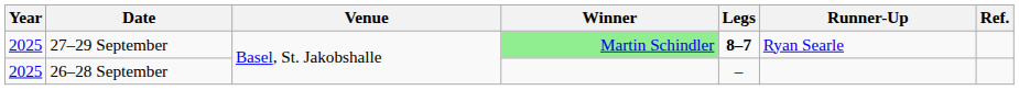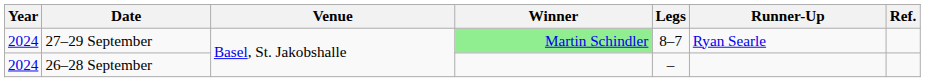 <table class="wikitable">
 <tr>
 <th>Year</th>
 <th style=width:170px>Date</th>
 <th style=width:250px>Venue</th>
 <th style=width:200px>Winner</th>
 <th>Legs</th>
 <th style=width:200px>Runner-Up</th>
 <th>Ref.</th>
 </tr>
 <tr>
-<td align=center><a href='#'>2025</a></td>
+<td align=center><a href='#'>2024</a></td>
 <td align=left>27–29 September</td>
 <td rowspan=2> <a href='#'>Basel</a>, St. Jakobshalle</td>
 <td align=right style="background: lightgreen;"><a href='#'>Martin Schindler</a> </td>
-<td align=center><strong>8–7</strong></td>
+<td align=center>8–7</td>
 <td> <a href='#'>Ryan Searle</a></td>
 <td align="center"></td>
 </tr>
 <tr>
-<td align=center><a href='#'>2025</a></td>
+<td align=center><a href='#'>2024</a></td>
 <td align=left>26–28 September</td>
 <td align=right></td>
 <td align=center>–</td>
 <td></td>
 <td align="center"></td>
 </tr>
 </table>
